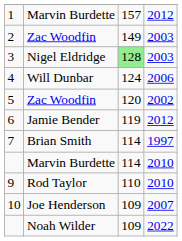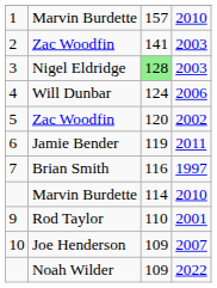 <table class="wikitable">
 <tr>
 </tr>
 <tr>
 <td>1</td>
 <td>Marvin Burdette</td>
 <td>157</td>
-<td><a href='#'>2012</a></td>
+<td><a href='#'>2010</a></td>
 </tr>
 <tr>
 <td>2</td>
 <td><a href='#'>Zac Woodfin</a></td>
-<td>149</td>
+<td>141</td>
 <td><a href='#'>2003</a></td>
 </tr>
 <tr>
 <td>3</td>
 <td>Nigel Eldridge</td>
 <td style="background: lightgreen;">128</td>
 <td><a href='#'>2003</a></td>
 </tr>
 <tr>
 <td>4</td>
 <td>Will Dunbar</td>
 <td>124</td>
 <td><a href='#'>2006</a></td>
 </tr>
 <tr>
 <td>5</td>
 <td><a href='#'>Zac Woodfin</a></td>
 <td>120</td>
 <td><a href='#'>2002</a></td>
 </tr>
 <tr>
 <td>6</td>
 <td>Jamie Bender</td>
 <td>119</td>
-<td><a href='#'>2012</a></td>
+<td><a href='#'>2011</a></td>
 </tr>
 <tr>
 <td>7</td>
 <td>Brian Smith</td>
-<td>114</td>
+<td>116</td>
 <td><a href='#'>1997</a></td>
 </tr>
 <tr>
 <td></td>
 <td>Marvin Burdette</td>
 <td>114</td>
 <td><a href='#'>2010</a></td>
 </tr>
 <tr>
 <td>9</td>
 <td>Rod Taylor</td>
 <td>110</td>
-<td><a href='#'>2010</a></td>
+<td><a href='#'>2001</a></td>
 </tr>
 <tr>
 <td>10</td>
 <td>Joe Henderson</td>
 <td>109</td>
 <td><a href='#'>2007</a></td>
 </tr>
 <tr>
 <td></td>
 <td>Noah Wilder</td>
 <td>109</td>
 <td><a href='#'>2022</a></td>
 </tr>
 </table>
